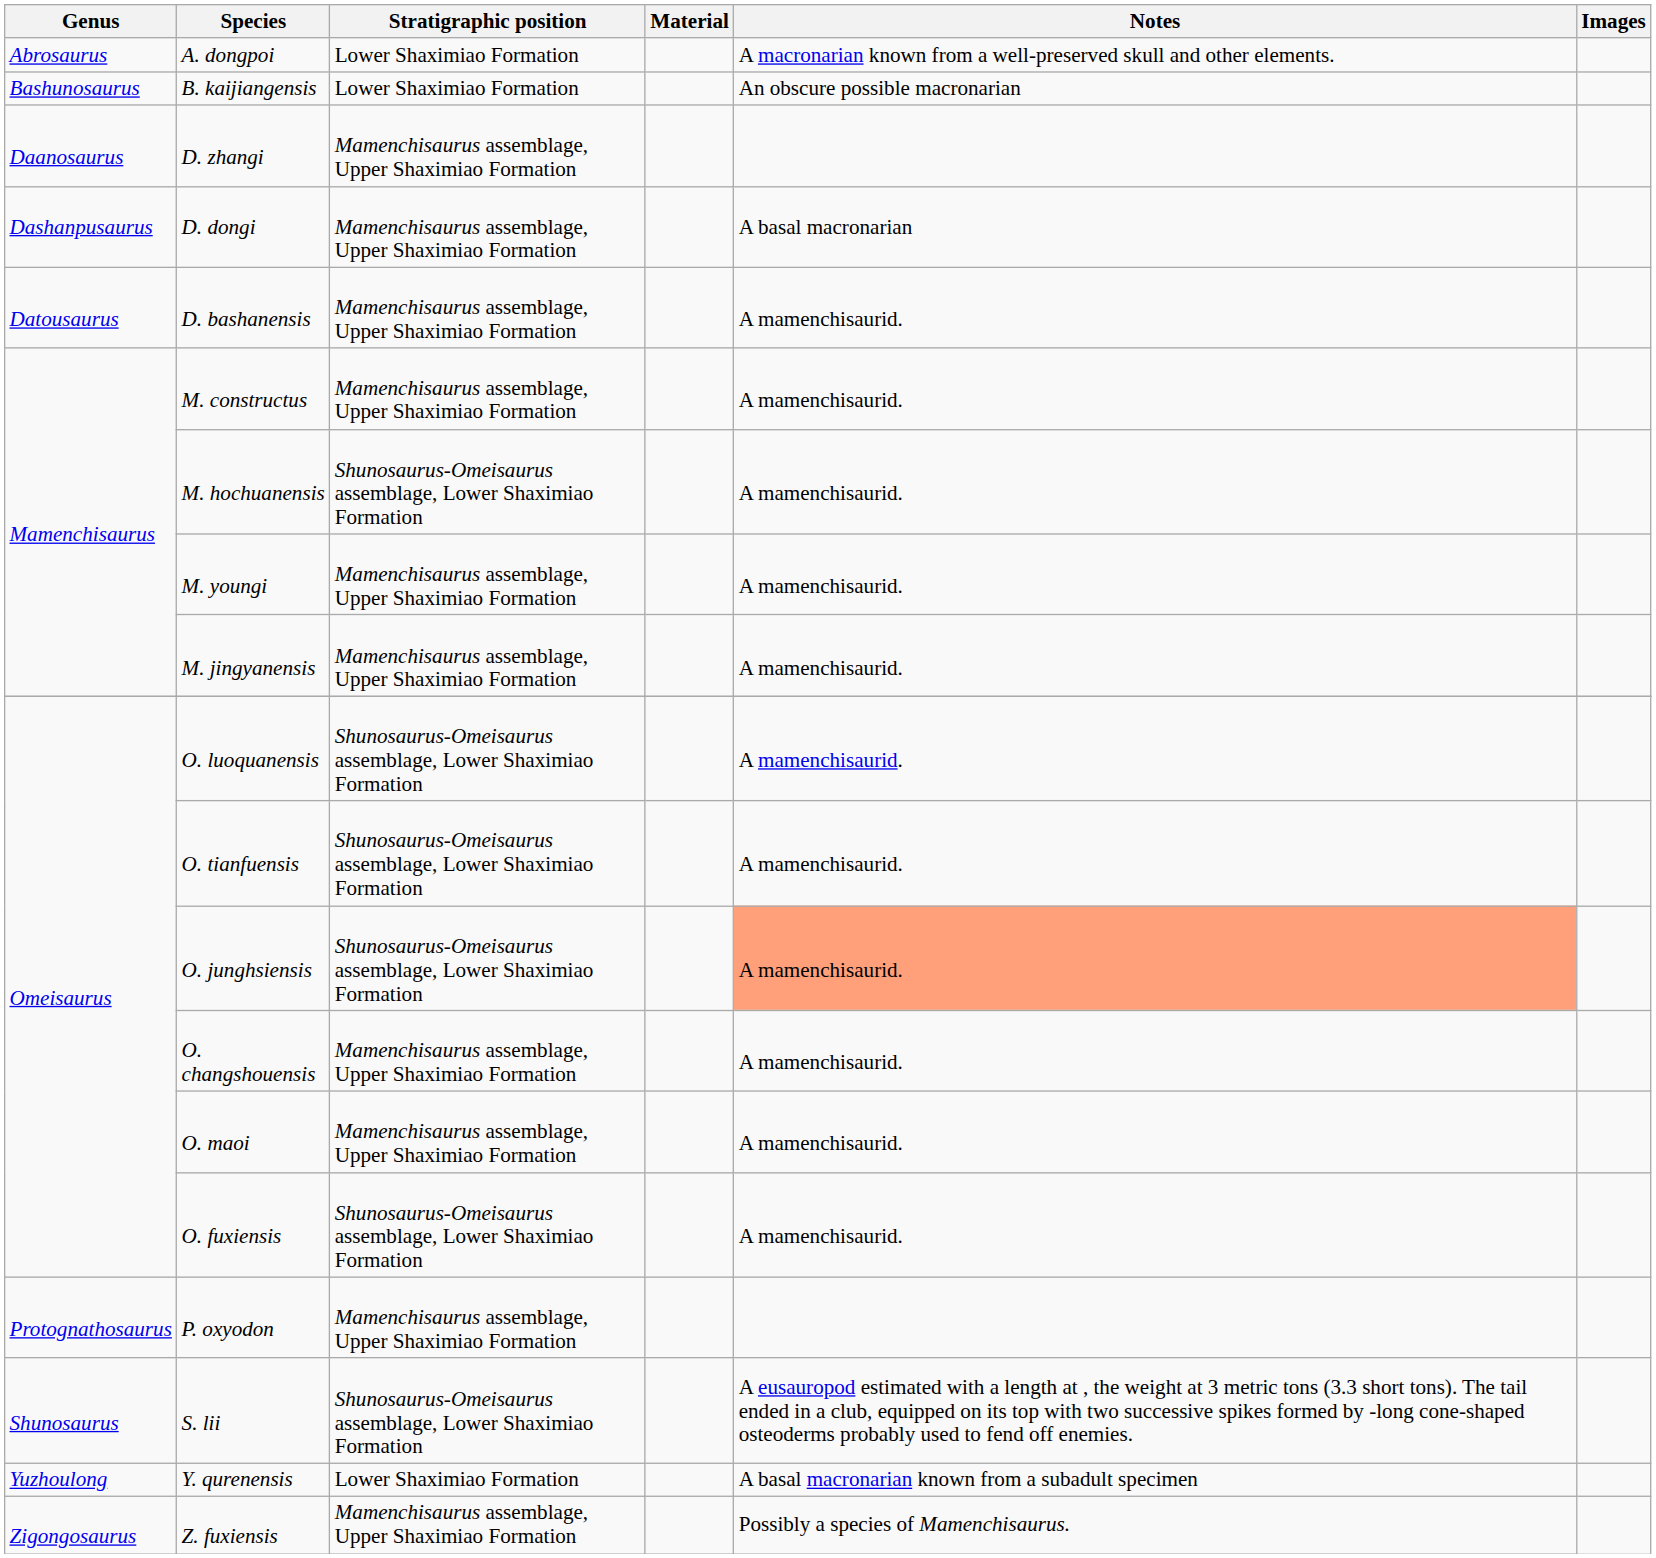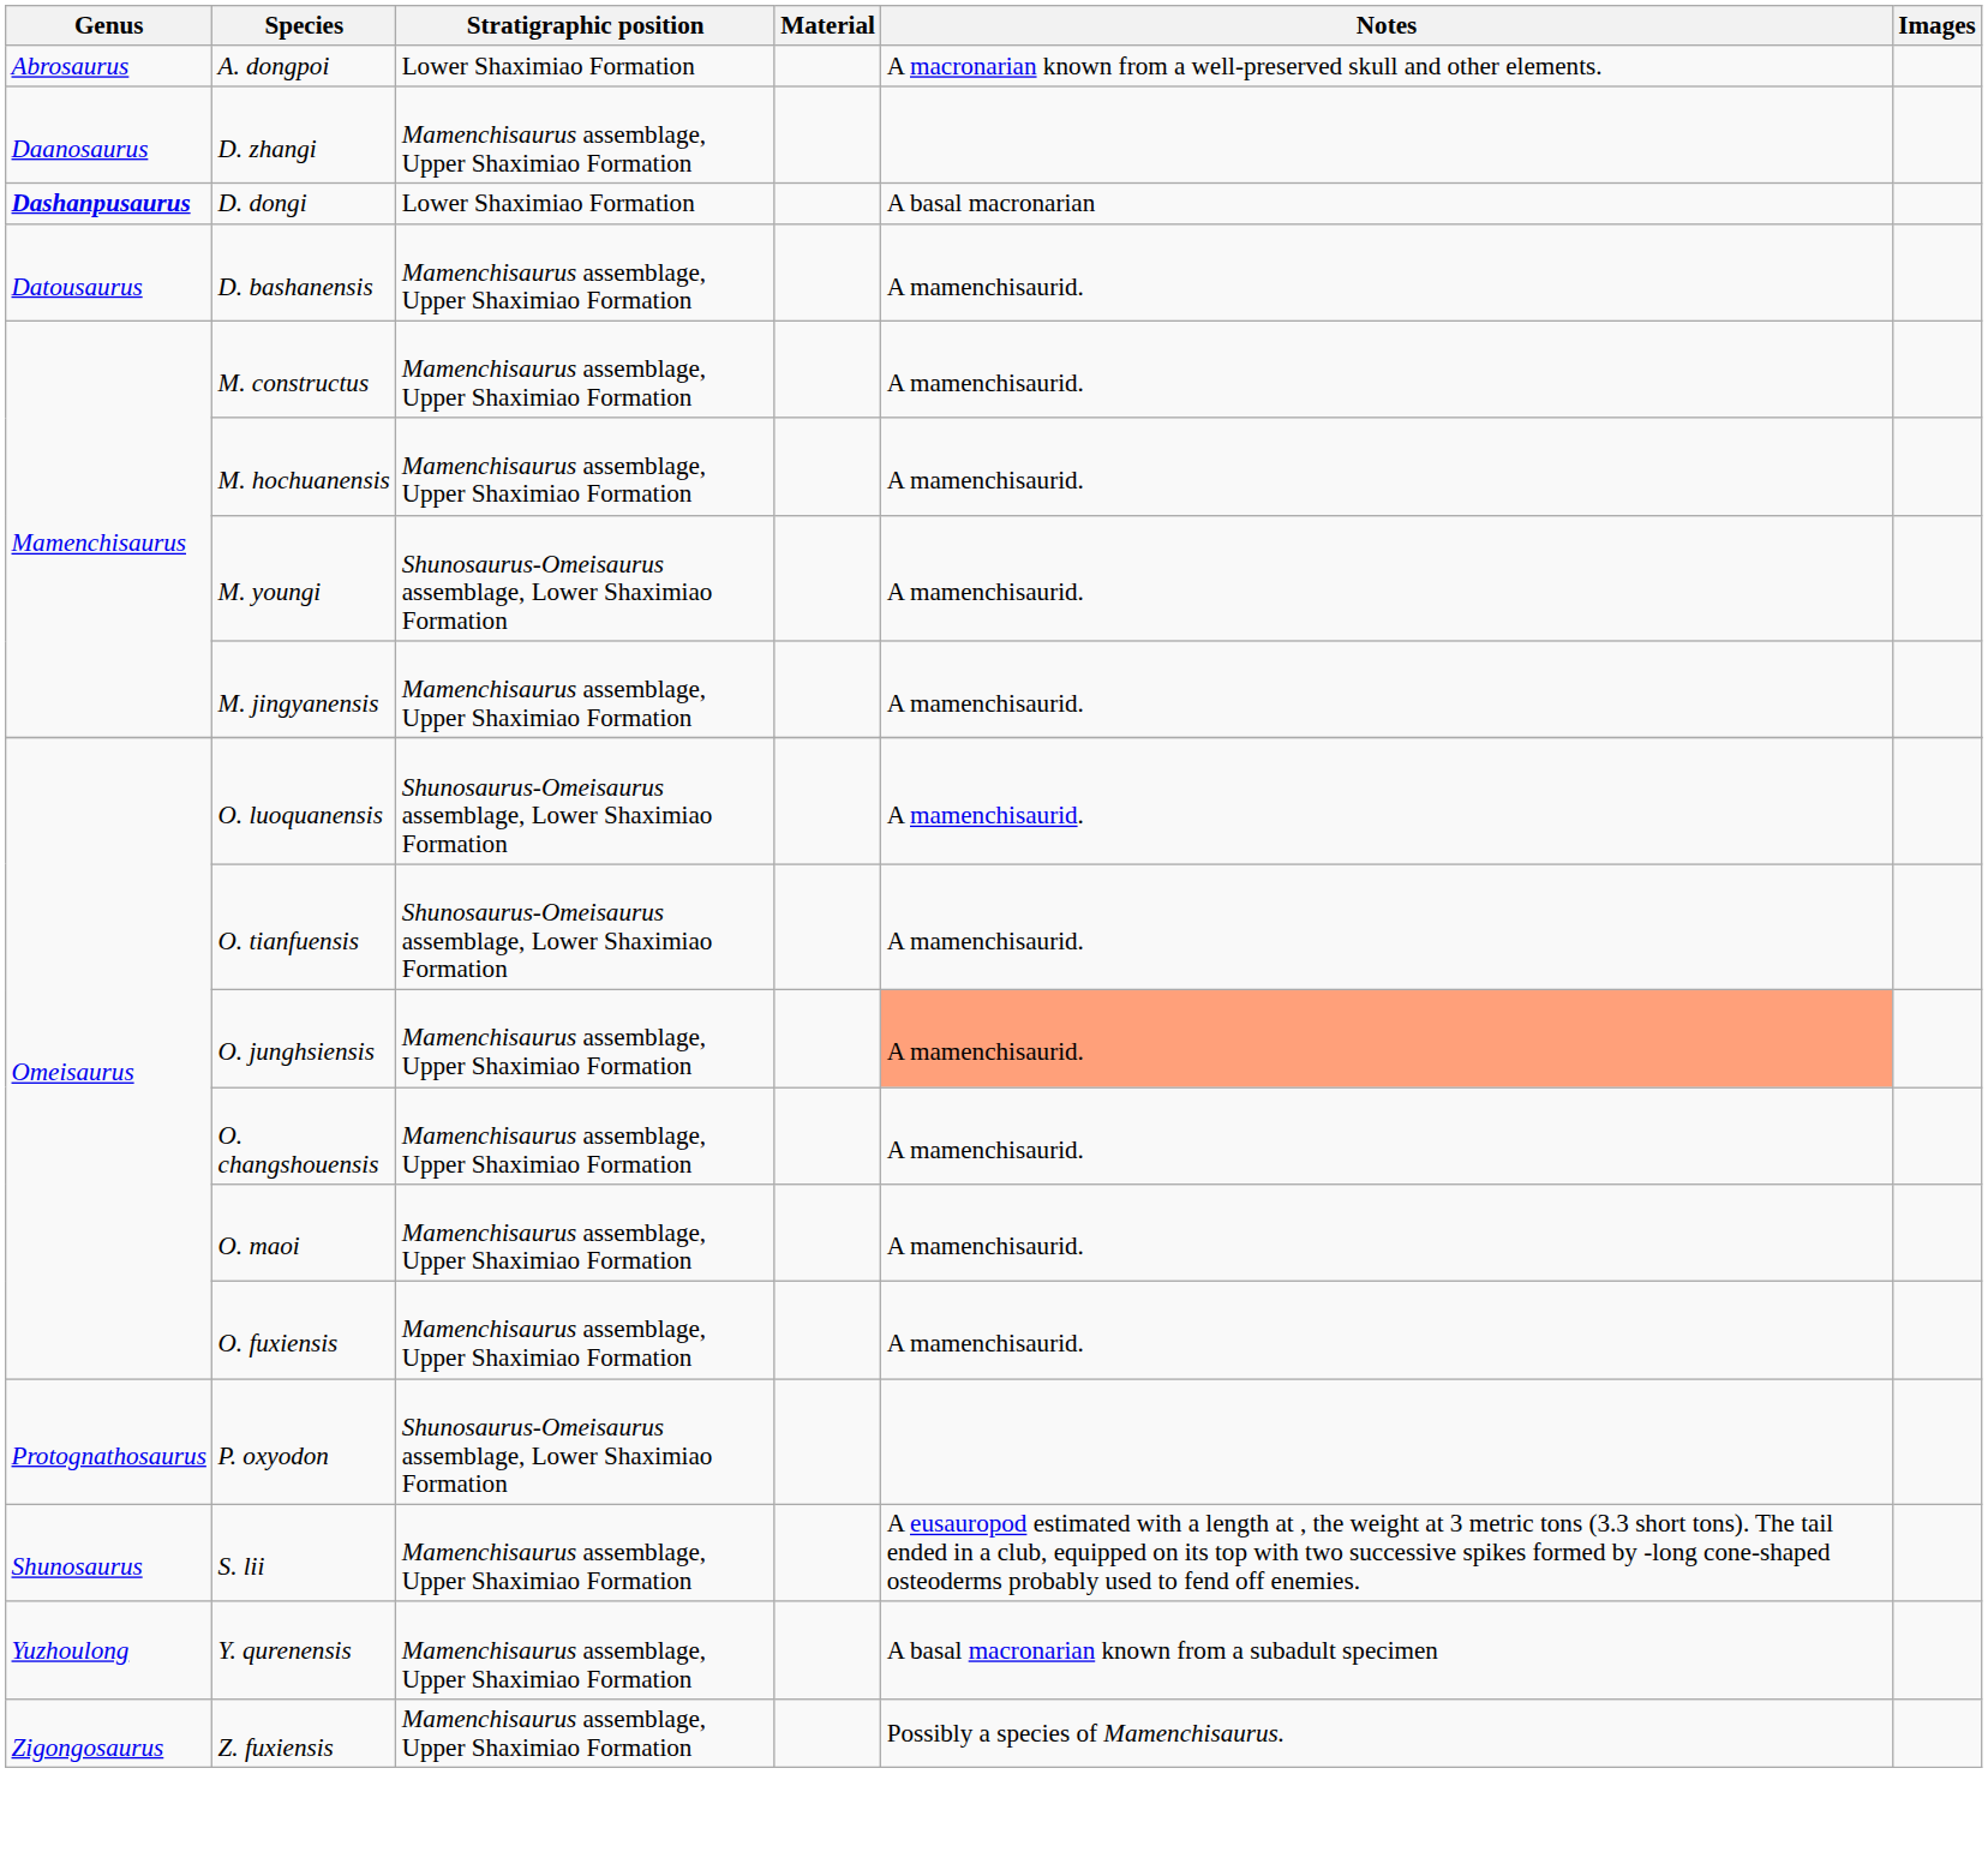 <table class = "wikitable">
 <tr>
 <th>Genus</th>
 <th>Species</th>
 <th>Stratigraphic position</th>
 <th>Material</th>
 <th>Notes</th>
 <th>Images</th>
 </tr>
 <tr>
 <td><em><a href='#'>Abrosaurus</a></em></td>
 <td><em>A. dongpoi</em></td>
 <td>Lower Shaximiao Formation</td>
 <td></td>
 <td>A <a href='#'>macronarian</a> known from a well-preserved skull and other elements.</td>
 <td></td>
 </tr>
 <tr>
-<td><em><a href='#'>Bashunosaurus</a></em></td>
-<td><em>B. kaijiangensis</em></td>
-<td>Lower Shaximiao Formation</td>
-<td></td>
-<td>An obscure possible macronarian</td>
-<td></td>
-</tr>
-<tr>
 <td><br><em><a href='#'>Daanosaurus</a></em></td>
 <td><br><em>D. zhangi</em></td>
 <td><br><em>Mamenchisaurus</em> assemblage, Upper Shaximiao Formation</td>
 <td></td>
 <td></td>
 <td></td>
 </tr>
 <tr>
-<td><em><a href='#'>Dashanpusaurus</a></em></td>
+<td><strong><em><a href='#'>Dashanpusaurus</a></em></strong></td>
 <td><em>D. dongi</em></td>
-<td><br><em>Mamenchisaurus</em> assemblage, Upper Shaximiao Formation</td>
+<td>Lower Shaximiao Formation</td>
 <td></td>
 <td>A basal macronarian</td>
 <td></td>
 </tr>
 <tr>
 <td><br><em><a href='#'>Datousaurus</a></em></td>
 <td><br><em>D. bashanensis</em></td>
 <td><br><em>Mamenchisaurus</em> assemblage, Upper Shaximiao Formation</td>
 <td></td>
 <td><br>A mamenchisaurid.</td>
 <td><br></td>
 </tr>
 <tr>
 <td rowspan="4"><br><em><a href='#'>Mamenchisaurus</a></em></td>
 <td><br><em>M. constructus</em></td>
 <td><br><em>Mamenchisaurus</em> assemblage, Upper Shaximiao Formation</td>
 <td></td>
 <td><br>A mamenchisaurid.</td>
 <td></td>
 </tr>
 <tr>
 <td><br><em>M. hochuanensis</em></td>
-<td><br><em>Shunosaurus</em>-<em>Omeisaurus</em> assemblage, Lower Shaximiao Formation</td>
+<td><br><em>Mamenchisaurus</em> assemblage, Upper Shaximiao Formation</td>
 <td></td>
 <td><br>A mamenchisaurid.</td>
 <td><br></td>
 </tr>
 <tr>
 <td><br><em>M. youngi</em></td>
-<td><br><em>Mamenchisaurus</em> assemblage, Upper Shaximiao Formation</td>
+<td><br><em>Shunosaurus</em>-<em>Omeisaurus</em> assemblage, Lower Shaximiao Formation</td>
 <td></td>
 <td><br>A mamenchisaurid.</td>
 <td><br></td>
 </tr>
 <tr>
 <td><br><em>M. jingyanensis</em></td>
 <td><br><em>Mamenchisaurus</em> assemblage, Upper Shaximiao Formation</td>
 <td></td>
 <td><br>A mamenchisaurid.</td>
 <td><br></td>
 </tr>
 <tr>
 </tr>
 <tr>
 <td rowspan="6"><br><em><a href='#'>Omeisaurus</a></em></td>
 <td><br><em>O. luoquanensis</em></td>
 <td><br><em>Shunosaurus</em>-<em>Omeisaurus</em> assemblage, Lower Shaximiao Formation</td>
 <td></td>
 <td><br>A <a href='#'>mamenchisaurid</a>.</td>
 <td></td>
 </tr>
 <tr>
 <td><br><em>O. tianfuensis</em></td>
 <td><br><em>Shunosaurus</em>-<em>Omeisaurus</em> assemblage, Lower Shaximiao Formation</td>
 <td></td>
 <td><br>A mamenchisaurid.</td>
 <td><br></td>
 </tr>
 <tr>
 <td><br><em>O. junghsiensis</em></td>
-<td><br><em>Shunosaurus</em>-<em>Omeisaurus</em> assemblage, Lower Shaximiao Formation</td>
+<td><br><em>Mamenchisaurus</em> assemblage, Upper Shaximiao Formation</td>
 <td></td>
 <td style="background: lightsalmon;"><br>A mamenchisaurid.</td>
 <td></td>
 </tr>
 <tr>
 <td><br><em>O. changshouensis</em></td>
 <td><br><em>Mamenchisaurus</em> assemblage, Upper Shaximiao Formation</td>
 <td></td>
 <td><br>A mamenchisaurid.</td>
 <td></td>
 </tr>
 <tr>
 <td><br><em>O. maoi</em></td>
 <td><br><em>Mamenchisaurus</em> assemblage, Upper Shaximiao Formation</td>
 <td></td>
 <td><br>A mamenchisaurid.</td>
 <td></td>
 </tr>
 <tr>
 <td><br><em>O. fuxiensis</em></td>
-<td><br><em>Shunosaurus</em>-<em>Omeisaurus</em> assemblage, Lower Shaximiao Formation</td>
+<td><br><em>Mamenchisaurus</em> assemblage, Upper Shaximiao Formation</td>
 <td></td>
 <td><br>A mamenchisaurid.</td>
 <td></td>
 </tr>
 <tr>
 <td><br><em><a href='#'>Protognathosaurus</a></em></td>
 <td><br><em>P. oxyodon</em></td>
-<td><br><em>Mamenchisaurus</em> assemblage, Upper Shaximiao Formation</td>
+<td><br><em>Shunosaurus</em>-<em>Omeisaurus</em> assemblage, Lower Shaximiao Formation</td>
 <td></td>
 <td></td>
 <td></td>
 </tr>
 <tr>
 <td><br><em><a href='#'>Shunosaurus</a></em></td>
 <td><br><em>S. lii</em></td>
-<td><br><em>Shunosaurus</em>-<em>Omeisaurus</em> assemblage, Lower Shaximiao Formation</td>
+<td><br><em>Mamenchisaurus</em> assemblage, Upper Shaximiao Formation</td>
 <td></td>
 <td>A <a href='#'>eusauropod</a> estimated with a length at , the weight at 3 metric tons (3.3 short tons). The tail ended in a club, equipped on its top with two successive spikes formed by -long cone-shaped osteoderms probably used to fend off enemies.</td>
 <td><br></td>
 </tr>
 <tr>
 <td><em><a href='#'>Yuzhoulong</a></em></td>
 <td><em>Y. qurenensis</em></td>
-<td>Lower Shaximiao Formation</td>
+<td><br><em>Mamenchisaurus</em> assemblage, Upper Shaximiao Formation</td>
 <td></td>
 <td>A basal <a href='#'>macronarian</a> known from a subadult specimen</td>
 <td></td>
 </tr>
 <tr>
 <td><br><em><a href='#'>Zigongosaurus</a></em></td>
 <td><br><em>Z. fuxiensis</em></td>
 <td><em>Mamenchisaurus</em> assemblage, Upper Shaximiao Formation</td>
 <td></td>
 <td>Possibly a species of <em>Mamenchisaurus.</em></td>
 </tr>
 <tr>
 </tr>
 </table>
